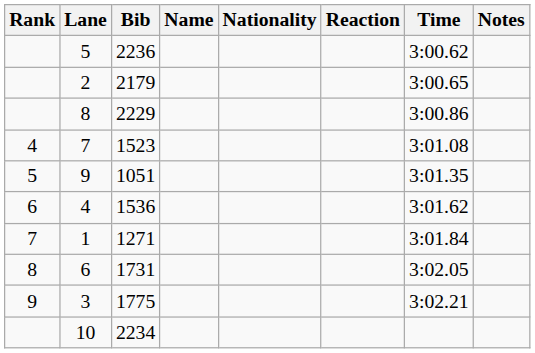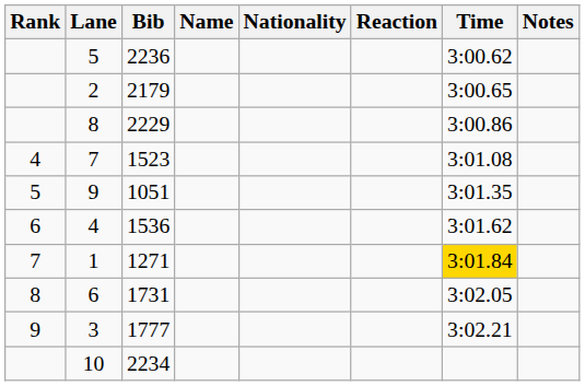 <table class="wikitable sortable" style="text-align:center">
 <tr>
 <th>Rank</th>
 <th>Lane</th>
 <th>Bib</th>
 <th>Name</th>
 <th>Nationality</th>
 <th>Reaction</th>
 <th>Time</th>
 <th>Notes</th>
 </tr>
 <tr>
 <td></td>
 <td>5</td>
 <td>2236</td>
 <td align=left></td>
 <td align=left></td>
 <td></td>
 <td>3:00.62</td>
 <td></td>
 </tr>
 <tr>
 <td></td>
 <td>2</td>
 <td>2179</td>
 <td align=left></td>
 <td align=left></td>
 <td></td>
 <td>3:00.65</td>
 <td></td>
 </tr>
 <tr>
 <td></td>
 <td>8</td>
 <td>2229</td>
 <td align=left></td>
 <td align=left></td>
 <td></td>
 <td>3:00.86</td>
 <td></td>
 </tr>
 <tr>
 <td>4</td>
 <td>7</td>
 <td>1523</td>
 <td align=left></td>
 <td align=left></td>
 <td></td>
 <td>3:01.08</td>
 <td></td>
 </tr>
 <tr>
 <td>5</td>
 <td>9</td>
 <td>1051</td>
 <td align=left></td>
 <td align=left></td>
 <td></td>
 <td>3:01.35</td>
 <td></td>
 </tr>
 <tr>
 <td>6</td>
 <td>4</td>
 <td>1536</td>
 <td align=left></td>
 <td align=left></td>
 <td></td>
 <td>3:01.62</td>
 <td></td>
 </tr>
 <tr>
 <td>7</td>
 <td>1</td>
 <td>1271</td>
 <td align=left></td>
 <td align=left></td>
 <td></td>
-<td>3:01.84</td>
+<td style="background: gold;">3:01.84</td>
 <td></td>
 </tr>
 <tr>
 <td>8</td>
 <td>6</td>
 <td>1731</td>
 <td align=left></td>
 <td align=left></td>
 <td></td>
 <td>3:02.05</td>
 <td></td>
 </tr>
 <tr>
 <td>9</td>
 <td>3</td>
-<td>1775</td>
+<td>1777</td>
 <td align=left></td>
 <td align=left></td>
 <td></td>
 <td>3:02.21</td>
 <td></td>
 </tr>
 <tr>
 <td></td>
 <td>10</td>
 <td>2234</td>
 <td align=left></td>
 <td align=left></td>
 <td></td>
 <td></td>
 <td><strong></strong></td>
 </tr>
 </table>
